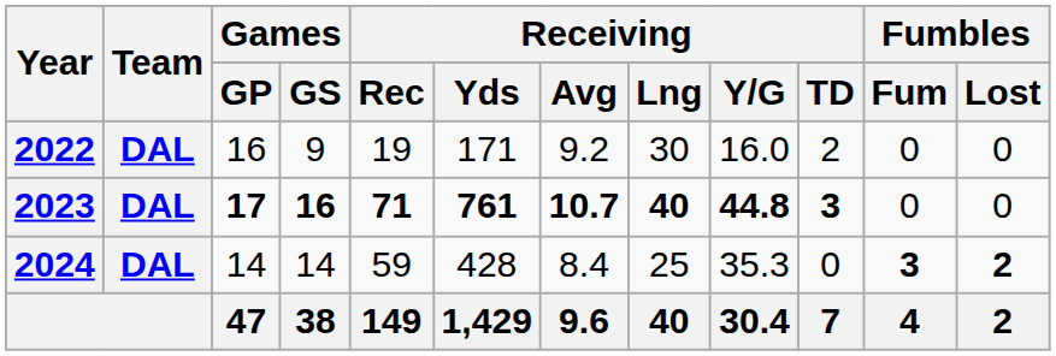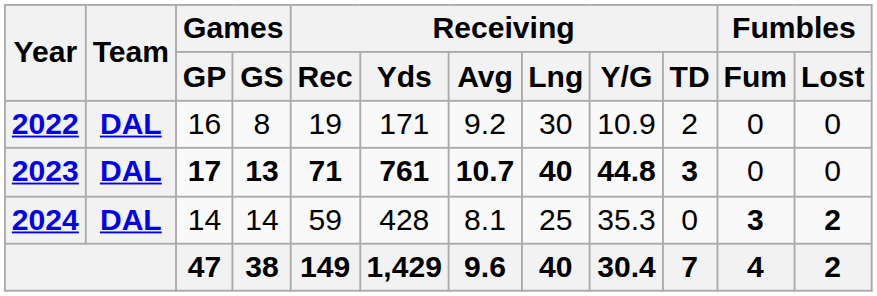 <table class="wikitable" style="text-align:center;">
 <tr>
 <th rowspan="2">Year</th>
 <th rowspan="2">Team</th>
 <th colspan="2">Games</th>
 <th colspan="6">Receiving</th>
 <th colspan="2">Fumbles</th>
 </tr>
 <tr>
 <th>GP</th>
 <th>GS</th>
 <th>Rec</th>
 <th>Yds</th>
 <th>Avg</th>
 <th>Lng</th>
 <th>Y/G</th>
 <th>TD</th>
 <th>Fum</th>
 <th>Lost</th>
 </tr>
 <tr>
 <th><a href='#'>2022</a></th>
 <th><a href='#'>DAL</a></th>
 <td>16</td>
-<td>9</td>
+<td>8</td>
 <td>19</td>
 <td>171</td>
 <td>9.2</td>
 <td>30</td>
-<td>16.0</td>
+<td>10.9</td>
 <td>2</td>
 <td>0</td>
 <td>0</td>
 </tr>
 <tr>
 <th><a href='#'>2023</a></th>
 <th><a href='#'>DAL</a></th>
 <td><strong>17</strong></td>
-<td><strong>16</strong></td>
+<td><strong>13</strong></td>
 <td><strong>71</strong></td>
 <td><strong>761</strong></td>
 <td><strong>10.7</strong></td>
 <td><strong>40</strong></td>
 <td><strong>44.8</strong></td>
 <td><strong>3</strong></td>
 <td>0</td>
 <td>0</td>
 </tr>
 <tr>
 <th><a href='#'>2024</a></th>
 <th><a href='#'>DAL</a></th>
 <td>14</td>
 <td>14</td>
 <td>59</td>
 <td>428</td>
-<td>8.4</td>
+<td>8.1</td>
 <td>25</td>
 <td>35.3</td>
 <td>0</td>
 <td><strong>3</strong></td>
 <td><strong>2</strong></td>
 </tr>
 <tr>
 <th colspan="2"></th>
 <th>47</th>
 <th>38</th>
 <th>149</th>
 <th>1,429</th>
 <th>9.6</th>
 <th>40</th>
 <th>30.4</th>
 <th>7</th>
 <th>4</th>
 <th>2</th>
 </tr>
 </table>
